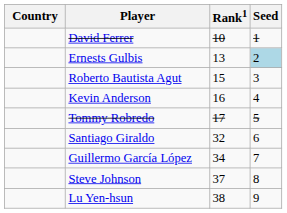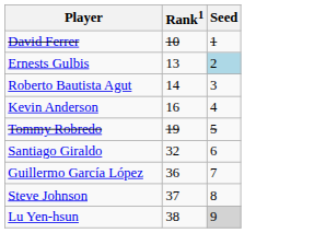 <table class="sortable wikitable">
 <tr>
-<th width=70>Country</th>
 <th width=175>Player</th>
 <th>Rank<sup>1</sup></th>
 <th>Seed</th>
 </tr>
 <tr>
-<td><s></s></td>
 <td><s><a href='#'>David Ferrer</a></s></td>
 <td><s>10</s></td>
 <td><s>1</s></td>
 </tr>
 <tr>
-<td></td>
 <td><a href='#'>Ernests Gulbis</a></td>
 <td>13</td>
 <td style="background: lightblue;">2</td>
 </tr>
 <tr>
-<td></td>
 <td><a href='#'>Roberto Bautista Agut</a></td>
-<td>15</td>
+<td>14</td>
 <td>3</td>
 </tr>
 <tr>
-<td></td>
 <td><a href='#'>Kevin Anderson</a></td>
 <td>16</td>
 <td>4</td>
 </tr>
 <tr>
-<td><s></s></td>
 <td><s><a href='#'>Tommy Robredo</a></s></td>
-<td><s>17</s></td>
+<td><s>19</s></td>
 <td><s>5</s></td>
 </tr>
 <tr>
-<td></td>
 <td><a href='#'>Santiago Giraldo</a></td>
 <td>32</td>
 <td>6</td>
 </tr>
 <tr>
-<td></td>
 <td><a href='#'>Guillermo García López</a></td>
-<td>34</td>
+<td>36</td>
 <td>7</td>
 </tr>
 <tr>
-<td></td>
 <td><a href='#'>Steve Johnson</a></td>
 <td>37</td>
 <td>8</td>
 </tr>
 <tr>
-<td></td>
 <td><a href='#'>Lu Yen-hsun</a></td>
 <td>38</td>
-<td>9</td>
+<td style="background: lightgrey;">9</td>
 </tr>
 </table>
